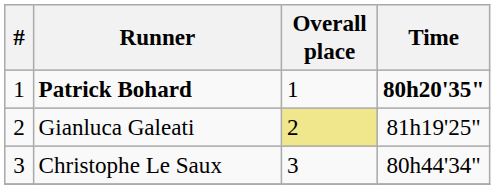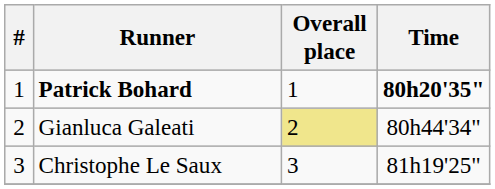 <table class="wikitable" style="font-size:95%;width:320px;">
 <tr>
 <th width=6%>#</th>
 <th width=54%>Runner</th>
 <th width=20%>Overall place</th>
 <th width=20%>Time</th>
 </tr>
 <tr>
 <td align=center>1</td>
 <td> <strong>Patrick Bohard</strong></td>
 <td>1</td>
 <td align=center><strong>80h20'35"</strong></td>
 </tr>
 <tr>
 <td align=center>2</td>
 <td> Gianluca Galeati</td>
 <td style="background: khaki;">2</td>
-<td align=center>81h19'25"</td>
+<td align=center>80h44'34"</td>
 </tr>
 <tr>
 <td align=center>3</td>
 <td> Christophe Le Saux</td>
 <td>3</td>
-<td align=center>80h44'34"</td>
+<td align=center>81h19'25"</td>
 </tr>
 <tr>
 </tr>
 </table>
